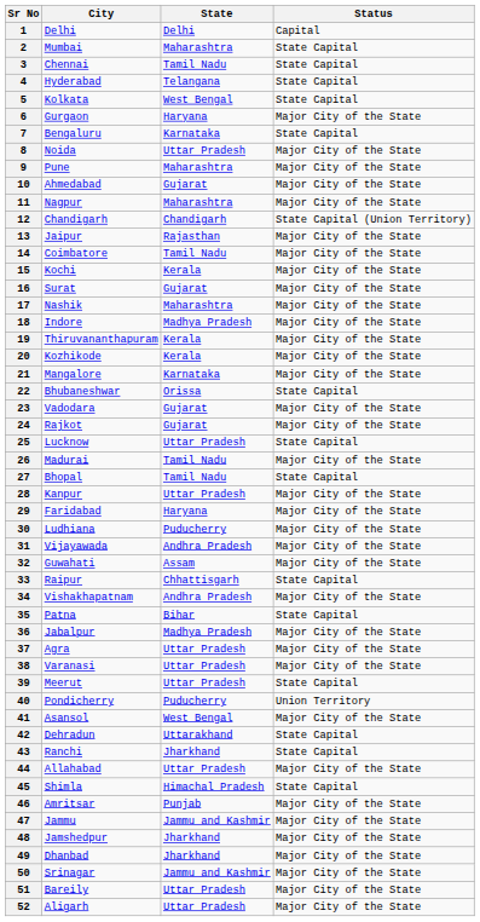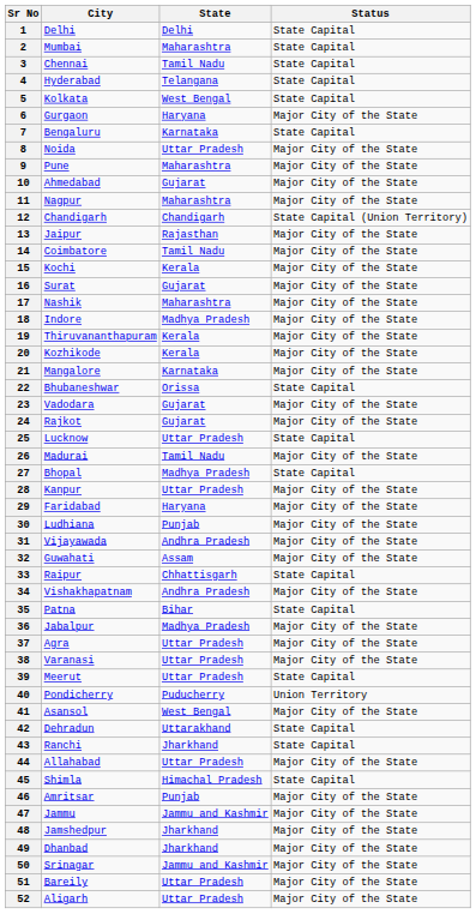 <table class="wikitable sortable">
 <tr style="background:#ececec;">
 <th>Sr No</th>
 <th>City</th>
 <th>State</th>
 <th>Status</th>
 </tr>
 <tr>
 <th>1</th>
 <td><a href='#'>Delhi</a></td>
 <td><a href='#'>Delhi</a></td>
-<td>Capital</td>
+<td>State Capital</td>
 </tr>
 <tr>
 <th>2</th>
 <td><a href='#'>Mumbai</a></td>
 <td><a href='#'>Maharashtra</a></td>
 <td>State Capital</td>
 </tr>
 <tr>
 <th>3</th>
 <td><a href='#'>Chennai</a></td>
 <td><a href='#'>Tamil Nadu</a></td>
 <td>State Capital</td>
 </tr>
 <tr>
 <th>4</th>
 <td><a href='#'>Hyderabad</a></td>
 <td><a href='#'>Telangana</a></td>
 <td>State Capital</td>
 </tr>
 <tr>
 <th>5</th>
 <td><a href='#'>Kolkata</a></td>
 <td><a href='#'>West Bengal</a></td>
 <td>State Capital</td>
 </tr>
 <tr>
 <th>6</th>
 <td><a href='#'>Gurgaon</a></td>
 <td><a href='#'>Haryana</a></td>
 <td>Major City of the State</td>
 </tr>
 <tr>
 <th>7</th>
 <td><a href='#'>Bengaluru</a></td>
 <td><a href='#'>Karnataka</a></td>
 <td>State Capital</td>
 </tr>
 <tr>
 <th>8</th>
 <td><a href='#'>Noida</a></td>
 <td><a href='#'>Uttar Pradesh</a></td>
 <td>Major City of the State</td>
 </tr>
 <tr>
 <th>9</th>
 <td><a href='#'>Pune</a></td>
 <td><a href='#'>Maharashtra</a></td>
 <td>Major City of the State</td>
 </tr>
 <tr>
 <th>10</th>
 <td><a href='#'>Ahmedabad</a></td>
 <td><a href='#'>Gujarat</a></td>
 <td>Major City of the State</td>
 </tr>
 <tr>
 <th>11</th>
 <td><a href='#'>Nagpur</a></td>
 <td><a href='#'>Maharashtra</a></td>
 <td>Major City of the State</td>
 </tr>
 <tr>
 <th>12</th>
 <td><a href='#'>Chandigarh</a></td>
 <td><a href='#'>Chandigarh</a></td>
 <td>State Capital (Union Territory)</td>
 </tr>
 <tr>
 <th>13</th>
 <td><a href='#'>Jaipur</a></td>
 <td><a href='#'>Rajasthan</a></td>
 <td>Major City of the State</td>
 </tr>
 <tr>
 <th>14</th>
 <td><a href='#'>Coimbatore</a></td>
 <td><a href='#'>Tamil Nadu</a></td>
 <td>Major City of the State</td>
 </tr>
 <tr>
 <th>15</th>
 <td><a href='#'>Kochi</a></td>
 <td><a href='#'>Kerala</a></td>
 <td>Major City of the State</td>
 </tr>
 <tr>
 <th>16</th>
 <td><a href='#'>Surat</a></td>
 <td><a href='#'>Gujarat</a></td>
 <td>Major City of the State</td>
 </tr>
 <tr>
 <th>17</th>
 <td><a href='#'>Nashik</a></td>
 <td><a href='#'>Maharashtra</a></td>
 <td>Major City of the State</td>
 </tr>
 <tr>
 <th>18</th>
 <td><a href='#'>Indore</a></td>
 <td><a href='#'>Madhya Pradesh</a></td>
 <td>Major City of the State</td>
 </tr>
 <tr>
 <th>19</th>
 <td><a href='#'>Thiruvananthapuram</a></td>
 <td><a href='#'>Kerala</a></td>
 <td>Major City of the State</td>
 </tr>
 <tr>
 <th>20</th>
 <td><a href='#'>Kozhikode</a></td>
 <td><a href='#'>Kerala</a></td>
 <td>Major City of the State</td>
 </tr>
 <tr>
 <th>21</th>
 <td><a href='#'>Mangalore</a></td>
 <td><a href='#'>Karnataka</a></td>
 <td>Major City of the State</td>
 </tr>
 <tr>
 <th>22</th>
 <td><a href='#'>Bhubaneshwar</a></td>
 <td><a href='#'>Orissa</a></td>
 <td>State Capital</td>
 </tr>
 <tr>
 <th>23</th>
 <td><a href='#'>Vadodara</a></td>
 <td><a href='#'>Gujarat</a></td>
 <td>Major City of the State</td>
 </tr>
 <tr>
 <th>24</th>
 <td><a href='#'>Rajkot</a></td>
 <td><a href='#'>Gujarat</a></td>
 <td>Major City of the State</td>
 </tr>
 <tr>
 <th>25</th>
 <td><a href='#'>Lucknow</a></td>
 <td><a href='#'>Uttar Pradesh</a></td>
 <td>State Capital</td>
 </tr>
 <tr>
 <th>26</th>
 <td><a href='#'>Madurai</a></td>
 <td><a href='#'>Tamil Nadu</a></td>
 <td>Major City of the State</td>
 </tr>
 <tr>
 <th>27</th>
 <td><a href='#'>Bhopal</a></td>
-<td><a href='#'>Tamil Nadu</a></td>
+<td><a href='#'>Madhya Pradesh</a></td>
 <td>State Capital</td>
 </tr>
 <tr>
 <th>28</th>
 <td><a href='#'>Kanpur</a></td>
 <td><a href='#'>Uttar Pradesh</a></td>
 <td>Major City of the State</td>
 </tr>
 <tr>
 <th>29</th>
 <td><a href='#'>Faridabad</a></td>
 <td><a href='#'>Haryana</a></td>
 <td>Major City of the State</td>
 </tr>
 <tr>
 <th>30</th>
 <td><a href='#'>Ludhiana</a></td>
-<td><a href='#'>Puducherry</a></td>
+<td><a href='#'>Punjab</a></td>
 <td>Major City of the State</td>
 </tr>
 <tr>
 <th>31</th>
 <td><a href='#'>Vijayawada</a></td>
 <td><a href='#'>Andhra Pradesh</a></td>
 <td>Major City of the State</td>
 </tr>
 <tr>
 <th>32</th>
 <td><a href='#'>Guwahati</a></td>
 <td><a href='#'>Assam</a></td>
 <td>Major City of the State</td>
 </tr>
 <tr>
 <th>33</th>
 <td><a href='#'>Raipur</a></td>
 <td><a href='#'>Chhattisgarh</a></td>
 <td>State Capital</td>
 </tr>
 <tr>
 <th>34</th>
 <td><a href='#'>Vishakhapatnam</a></td>
 <td><a href='#'>Andhra Pradesh</a></td>
 <td>Major City of the State</td>
 </tr>
 <tr>
 <th>35</th>
 <td><a href='#'>Patna</a></td>
 <td><a href='#'>Bihar</a></td>
 <td>State Capital</td>
 </tr>
 <tr>
 <th>36</th>
 <td><a href='#'>Jabalpur</a></td>
 <td><a href='#'>Madhya Pradesh</a></td>
 <td>Major City of the State</td>
 </tr>
 <tr>
 <th>37</th>
 <td><a href='#'>Agra</a></td>
 <td><a href='#'>Uttar Pradesh</a></td>
 <td>Major City of the State</td>
 </tr>
 <tr>
 <th>38</th>
 <td><a href='#'>Varanasi</a></td>
 <td><a href='#'>Uttar Pradesh</a></td>
 <td>Major City of the State</td>
 </tr>
 <tr>
 <th>39</th>
 <td><a href='#'>Meerut</a></td>
 <td><a href='#'>Uttar Pradesh</a></td>
 <td>State Capital</td>
 </tr>
 <tr>
 <th>40</th>
 <td><a href='#'>Pondicherry</a></td>
 <td><a href='#'>Puducherry</a></td>
 <td>Union Territory</td>
 </tr>
 <tr>
 <th>41</th>
 <td><a href='#'>Asansol</a></td>
 <td><a href='#'>West Bengal</a></td>
 <td>Major City of the State</td>
 </tr>
 <tr>
 <th>42</th>
 <td><a href='#'>Dehradun</a></td>
 <td><a href='#'>Uttarakhand</a></td>
 <td>State Capital</td>
 </tr>
 <tr>
 <th>43</th>
 <td><a href='#'>Ranchi</a></td>
 <td><a href='#'>Jharkhand</a></td>
 <td>State Capital</td>
 </tr>
 <tr>
 <th>44</th>
 <td><a href='#'>Allahabad</a></td>
 <td><a href='#'>Uttar Pradesh</a></td>
 <td>Major City of the State</td>
 </tr>
 <tr>
 <th>45</th>
 <td><a href='#'>Shimla</a></td>
 <td><a href='#'>Himachal Pradesh</a></td>
 <td>State Capital</td>
 </tr>
 <tr>
 <th>46</th>
 <td><a href='#'>Amritsar</a></td>
 <td><a href='#'>Punjab</a></td>
 <td>Major City of the State</td>
 </tr>
 <tr>
 <th>47</th>
 <td><a href='#'>Jammu</a></td>
 <td><a href='#'>Jammu and Kashmir</a></td>
 <td>Major City of the State</td>
 </tr>
 <tr>
 <th>48</th>
 <td><a href='#'>Jamshedpur</a></td>
 <td><a href='#'>Jharkhand</a></td>
 <td>Major City of the State</td>
 </tr>
 <tr>
 <th>49</th>
 <td><a href='#'>Dhanbad</a></td>
 <td><a href='#'>Jharkhand</a></td>
 <td>Major City of the State</td>
 </tr>
 <tr>
 <th>50</th>
 <td><a href='#'>Srinagar</a></td>
 <td><a href='#'>Jammu and Kashmir</a></td>
 <td>Major City of the State</td>
 </tr>
 <tr>
 <th>51</th>
 <td><a href='#'>Bareily</a></td>
 <td><a href='#'>Uttar Pradesh</a></td>
 <td>Major City of the State</td>
 </tr>
 <tr>
 <th>52</th>
 <td><a href='#'>Aligarh</a></td>
 <td><a href='#'>Uttar Pradesh</a></td>
 <td>Major City of the State</td>
 </tr>
 </table>
